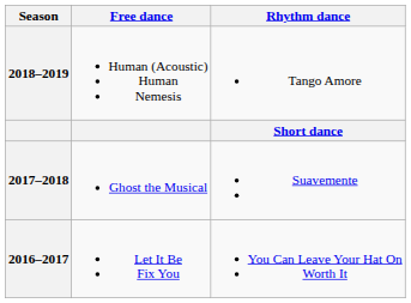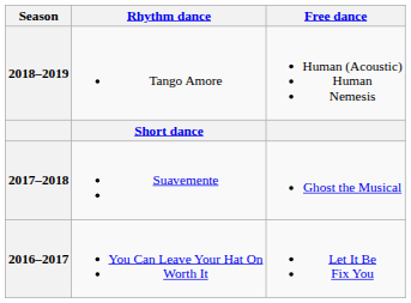 <table class=wikitable style=text-align:center>
 <tr>
 <th>Season</th>
+<th><a href='#'>Rhythm dance</a></th>
 <th><a href='#'>Free dance</a></th>
-<th><a href='#'>Rhythm dance</a></th>
 </tr>
 <tr>
 <th>2018–2019 <br> </th>
+<td><br><ul><li> Tango Amore <br></li></ul></td>
 <td><br><ul><li>Human (Acoustic) <br></li><li>Human <br></li><li>Nemesis <br></li></ul></td>
-<td><br><ul><li> Tango Amore <br></li></ul></td>
 </tr>
 <tr>
 <th></th>
+<th><a href='#'>Short dance</a></th>
 <th></th>
-<th><a href='#'>Short dance</a></th>
 </tr>
 <tr>
 <th>2017–2018 <br> </th>
+<td><br><ul><li> <a href='#'>Suavemente</a></li><li></li></ul></td>
 <td><br><ul><li><a href='#'>Ghost the Musical</a> <br></li></ul></td>
-<td><br><ul><li> <a href='#'>Suavemente</a></li><li></li></ul></td>
 </tr>
 <tr>
 <th>2016–2017</th>
+<td><br><ul><li><a href='#'>You Can Leave Your Hat On</a></li><li><a href='#'>Worth It</a> <br></li></ul></td>
 <td><br><ul><li><a href='#'>Let It Be</a></li><li><a href='#'>Fix You</a></li></ul></td>
-<td><br><ul><li><a href='#'>You Can Leave Your Hat On</a></li><li><a href='#'>Worth It</a> <br></li></ul></td>
 </tr>
 </table>
